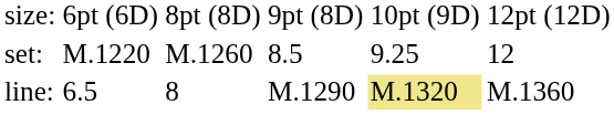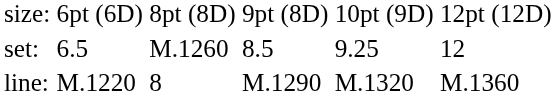 <table style="margin-left:40px;">
 <tr>
 <td>size:</td>
 <td>6pt (6D)</td>
 <td>8pt (8D)</td>
 <td>9pt (8D)</td>
 <td>10pt (9D)</td>
 <td>12pt (12D)</td>
 </tr>
 <tr>
 <td>set:</td>
-<td>M.1220</td>
+<td>6.5</td>
 <td>M.1260</td>
 <td>8.5</td>
 <td>9.25</td>
 <td>12</td>
 </tr>
 <tr>
 <td>line:</td>
-<td>6.5</td>
+<td>M.1220</td>
 <td>8</td>
 <td>M.1290</td>
-<td style="background: khaki;">M.1320</td>
+<td>M.1320</td>
 <td>M.1360</td>
 </tr>
 </table>
